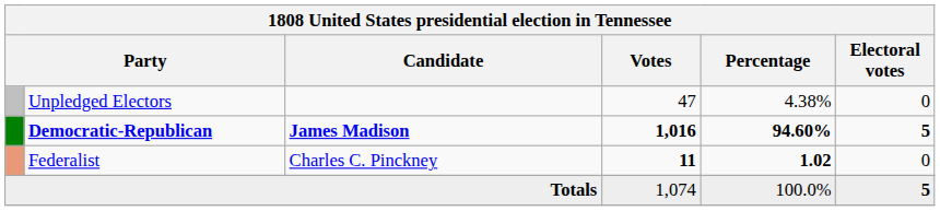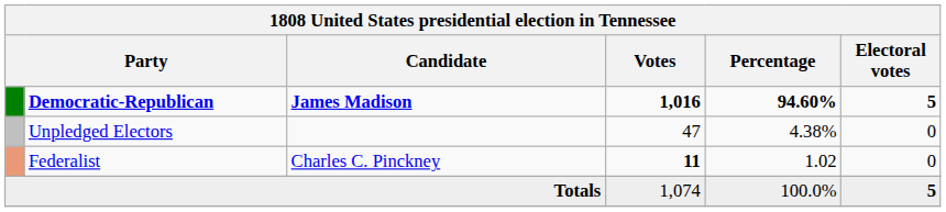 <table class="wikitable" style="font-size: 95%;">
 <tr>
 <th colspan="6">1808 United States presidential election in Tennessee</th>
 </tr>
 <tr>
 <th colspan="2" style="width: 15em">Party</th>
 <th style="width: 17em">Candidate</th>
 <th style="width: 5em">Votes</th>
 <th style="width: 7em">Percentage</th>
 <th style="width: 5em">Electoral votes</th>
 </tr>
 <tr>
+<th style="background-color:#008000; width: 3px"></th>
+<td style="width: 130px"><strong><a href='#'>Democratic-Republican</a></strong></td>
+<td><strong><a href='#'>James Madison</a></strong></td>
+<td align="right"><strong>1,016</strong></td>
+<td align="right"><strong>94.60%</strong></td>
+<td align="right"><strong>5</strong></td>
+</tr>
+<tr>
 <th style="background-color:#c0c0c0; width: 3px"></th>
 <td style="width: 130px"><a href='#'>Unpledged Electors</a></td>
 <td></td>
 <td align="right">47</td>
 <td align="right">4.38%</td>
 <td align="right">0</td>
 </tr>
 <tr>
-<th style="background-color:#008000; width: 3px"></th>
-<td style="width: 130px"><strong><a href='#'>Democratic-Republican</a></strong></td>
-<td><strong><a href='#'>James Madison</a></strong></td>
-<td align="right"><strong>1,016</strong></td>
-<td align="right"><strong>94.60%</strong></td>
-<td align="right"><strong>5</strong></td>
-</tr>
-<tr>
 <th style="background-color:#EA9978; width: 3px"></th>
 <td style="width: 130px"><a href='#'>Federalist</a></td>
 <td><a href='#'>Charles C. Pinckney</a></td>
 <td align="right"><strong>11</strong></td>
-<td align="right"><strong>1.02</strong></td>
+<td align="right">1.02</td>
 <td align="right">0</td>
 </tr>
 <tr>
 </tr>
 <tr bgcolor="#EEEEEE">
 <td colspan="3" align="right"><strong>Totals</strong></td>
 <td align="right">1,074</td>
 <td align="right">100.0%</td>
 <td align="right"><strong>5</strong></td>
 </tr>
 <tr>
 </tr>
 </table>
